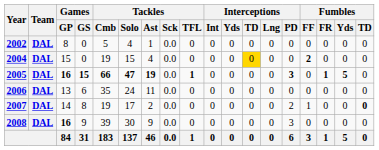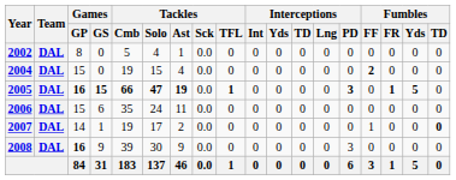 <table class="wikitable" style="text-align:center">
 <tr>
 <th rowspan="2">Year</th>
 <th rowspan="2">Team</th>
 <th colspan="2">Games</th>
 <th colspan="5">Tackles</th>
 <th colspan="5">Interceptions</th>
 <th colspan="4">Fumbles</th>
 </tr>
 <tr>
 <th>GP</th>
 <th>GS</th>
 <th>Cmb</th>
 <th>Solo</th>
 <th>Ast</th>
 <th>Sck</th>
 <th>TFL</th>
 <th>Int</th>
 <th>Yds</th>
 <th>TD</th>
 <th>Lng</th>
 <th>PD</th>
 <th>FF</th>
 <th>FR</th>
 <th>Yds</th>
 <th>TD</th>
 </tr>
 <tr>
 <th><a href='#'>2002</a></th>
 <th><a href='#'>DAL</a></th>
 <td>8</td>
 <td>0</td>
 <td>5</td>
 <td>4</td>
 <td>1</td>
 <td>0.0</td>
 <td>0</td>
 <td>0</td>
 <td>0</td>
 <td>0</td>
 <td>0</td>
 <td>0</td>
 <td>0</td>
 <td>0</td>
 <td>0</td>
 <td>0</td>
 </tr>
 <tr>
 <th><a href='#'>2004</a></th>
 <th><a href='#'>DAL</a></th>
 <td>15</td>
 <td>0</td>
 <td>19</td>
 <td>15</td>
 <td>4</td>
 <td>0.0</td>
 <td>0</td>
 <td>0</td>
 <td>0</td>
-<td style="background: gold;">0</td>
+<td>0</td>
 <td>0</td>
 <td>0</td>
 <td><strong>2</strong></td>
 <td>0</td>
 <td>0</td>
 <td>0</td>
 </tr>
 <tr>
 <th><a href='#'>2005</a></th>
 <th><a href='#'>DAL</a></th>
 <td><strong>16</strong></td>
 <td><strong>15</strong></td>
 <td><strong>66</strong></td>
 <td><strong>47</strong></td>
 <td><strong>19</strong></td>
 <td>0.0</td>
 <td><strong>1</strong></td>
 <td>0</td>
 <td>0</td>
 <td>0</td>
 <td>0</td>
 <td><strong>3</strong></td>
 <td>0</td>
 <td><strong>1</strong></td>
 <td><strong>5</strong></td>
 <td>0</td>
 </tr>
 <tr>
 <th><a href='#'>2006</a></th>
 <th><a href='#'>DAL</a></th>
-<td>13</td>
+<td>15</td>
 <td>6</td>
 <td>35</td>
 <td>24</td>
 <td>11</td>
 <td>0.0</td>
 <td>0</td>
 <td>0</td>
 <td>0</td>
 <td>0</td>
 <td>0</td>
 <td>0</td>
 <td>0</td>
 <td>0</td>
 <td>0</td>
 <td>0</td>
 </tr>
 <tr>
 <th><a href='#'>2007</a></th>
 <th><a href='#'>DAL</a></th>
 <td>14</td>
-<td>8</td>
+<td>1</td>
 <td>19</td>
 <td>17</td>
 <td>2</td>
 <td>0.0</td>
 <td>0</td>
 <td>0</td>
 <td>0</td>
 <td>0</td>
 <td>0</td>
-<td>2</td>
+<td>0</td>
 <td>1</td>
 <td>0</td>
 <td>0</td>
 <td><strong>0</strong></td>
 </tr>
 <tr>
 <th><a href='#'>2008</a></th>
 <th><a href='#'>DAL</a></th>
 <td><strong>16</strong></td>
 <td>9</td>
 <td>39</td>
 <td>30</td>
 <td>9</td>
 <td>0.0</td>
 <td>0</td>
 <td>0</td>
 <td>0</td>
 <td>0</td>
 <td>0</td>
 <td>3</td>
 <td>0</td>
 <td>0</td>
 <td>0</td>
 <td>0</td>
 </tr>
 <tr>
 <th colspan="2"></th>
 <th>84</th>
 <th>31</th>
 <th>183</th>
 <th>137</th>
 <th>46</th>
 <th>0.0</th>
 <th>1</th>
 <th>0</th>
 <th>0</th>
 <th>0</th>
 <th>0</th>
 <th>6</th>
 <th>3</th>
 <th>1</th>
 <th>5</th>
 <th>0</th>
 </tr>
 </table>
